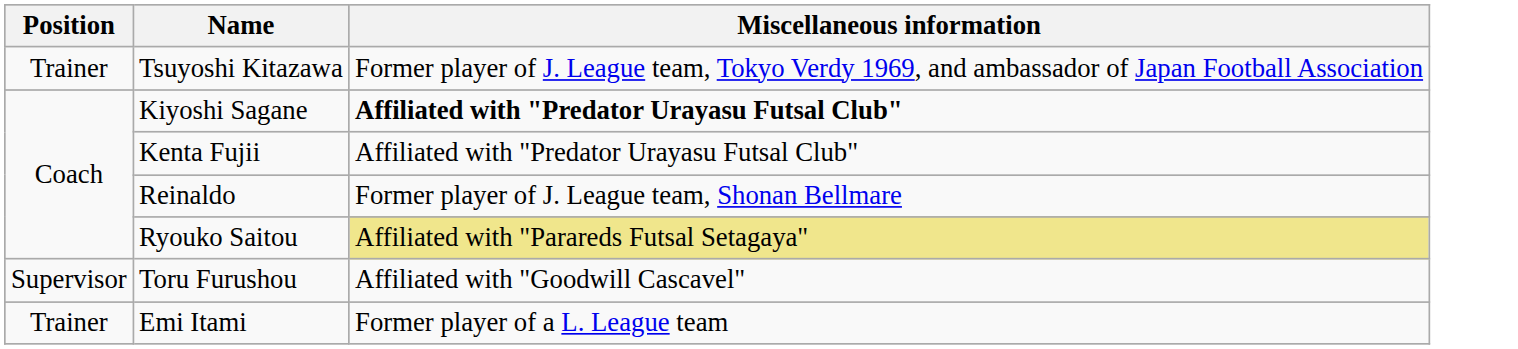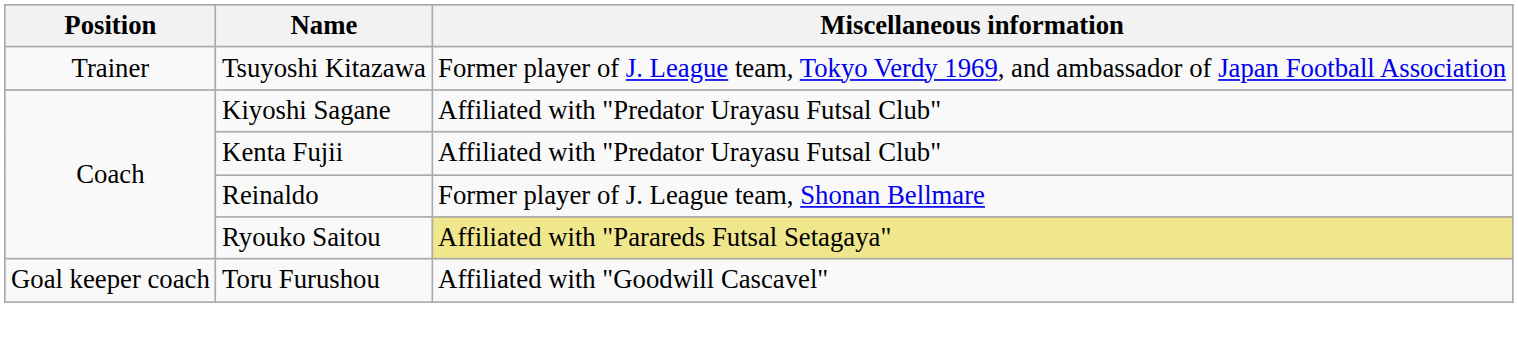 <table class="wikitable">
 <tr>
 <th>Position</th>
 <th>Name</th>
 <th>Miscellaneous information</th>
 </tr>
 <tr>
 <td align="center">Trainer</td>
 <td>Tsuyoshi Kitazawa</td>
 <td>Former player of <a href='#'>J. League</a> team, <a href='#'>Tokyo Verdy 1969</a>, and ambassador of <a href='#'>Japan Football Association</a></td>
 </tr>
 <tr>
 <td align="center" rowspan="4">Coach</td>
 <td>Kiyoshi Sagane</td>
-<td><strong>Affiliated with "Predator Urayasu Futsal Club"</strong></td>
+<td>Affiliated with "Predator Urayasu Futsal Club"</td>
 </tr>
 <tr>
 <td>Kenta Fujii</td>
 <td>Affiliated with "Predator Urayasu Futsal Club"</td>
 </tr>
 <tr>
 <td>Reinaldo</td>
 <td>Former player of J. League team, <a href='#'>Shonan Bellmare</a></td>
 </tr>
 <tr>
 <td>Ryouko Saitou</td>
 <td style="background: khaki;">Affiliated with "Parareds Futsal Setagaya"</td>
 </tr>
 <tr>
-<td align="center">Supervisor</td>
+<td align="center">Goal keeper coach</td>
 <td>Toru Furushou</td>
 <td>Affiliated with "Goodwill Cascavel"</td>
 </tr>
-<tr>
-<td align="center">Trainer</td>
-<td>Emi Itami</td>
-<td>Former player of a <a href='#'>L. League</a> team</td>
-</tr>
 </table>
